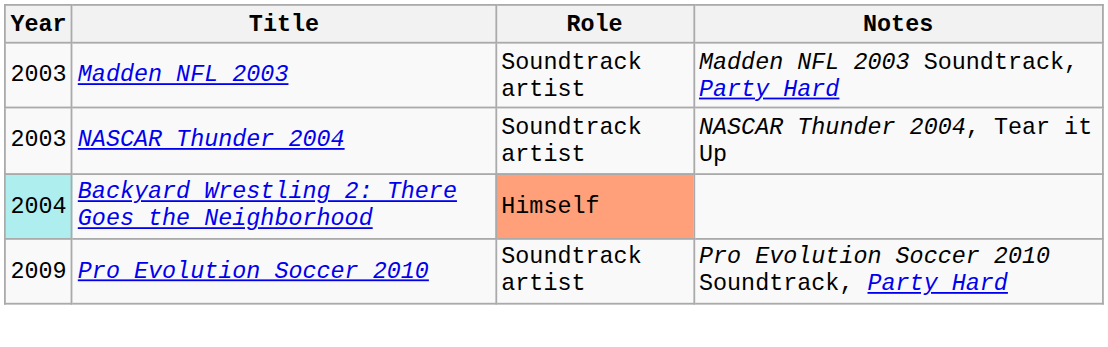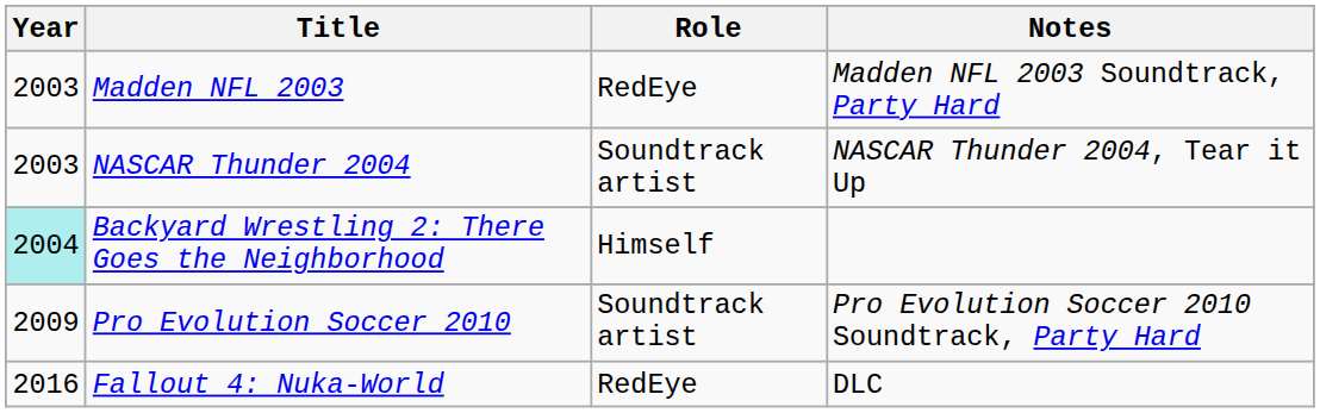 <table class="wikitable plainrowheaders">
 <tr>
 <th>Year</th>
 <th>Title</th>
 <th>Role</th>
 <th>Notes</th>
 </tr>
 <tr>
 <td>2003</td>
 <td><em><a href='#'>Madden NFL 2003</a></em></td>
-<td>Soundtrack artist</td>
+<td>RedEye</td>
 <td><em>Madden NFL 2003</em> Soundtrack, <em><a href='#'>Party Hard</a></em></td>
 </tr>
 <tr>
 <td>2003</td>
 <td><em><a href='#'>NASCAR Thunder 2004</a></em></td>
 <td>Soundtrack artist</td>
 <td><em>NASCAR Thunder 2004</em>, Tear it Up</td>
 </tr>
 <tr>
 <td style="background: paleturquoise;">2004</td>
 <td><em><a href='#'>Backyard Wrestling 2: There Goes the Neighborhood</a></em></td>
-<td style="background: lightsalmon;">Himself</td>
+<td>Himself</td>
 <td></td>
 </tr>
 <tr>
 <td>2009</td>
 <td><em><a href='#'>Pro Evolution Soccer 2010</a></em></td>
 <td>Soundtrack artist</td>
 <td><em>Pro Evolution Soccer 2010</em> Soundtrack, <em><a href='#'>Party Hard</a></em></td>
 </tr>
+<tr>
+<td>2016</td>
+<td><em><a href='#'>Fallout 4: Nuka-World</a></em></td>
+<td>RedEye</td>
+<td>DLC</td>
+</tr>
 </table>
